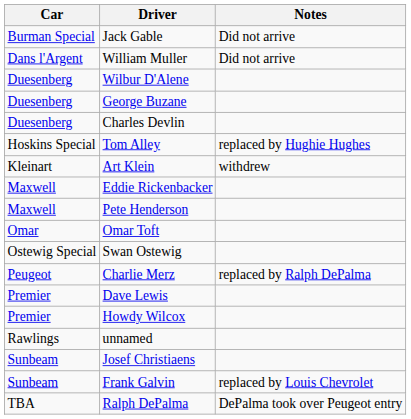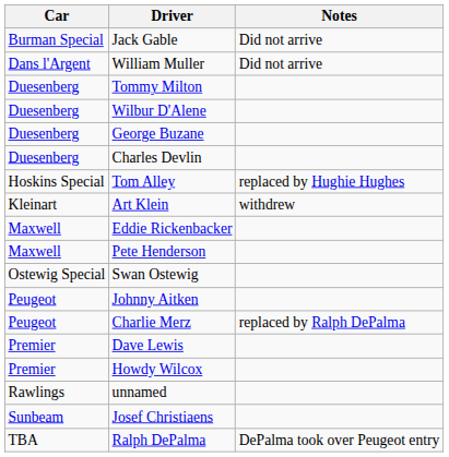 <table class="wikitable">
 <tr>
 <th>Car</th>
 <th>Driver</th>
 <th>Notes</th>
 </tr>
 <tr>
 <td><a href='#'>Burman Special</a></td>
 <td> Jack Gable</td>
 <td>Did not arrive</td>
 </tr>
 <tr>
 <td><a href='#'>Dans l'Argent</a></td>
 <td> William Muller</td>
 <td>Did not arrive</td>
+</tr>
+<tr>
+<td><a href='#'>Duesenberg</a></td>
+<td> <a href='#'>Tommy Milton</a></td>
+<td></td>
 </tr>
 <tr>
 <td><a href='#'>Duesenberg</a></td>
 <td> <a href='#'>Wilbur D'Alene</a></td>
 <td></td>
 </tr>
 <tr>
 <td><a href='#'>Duesenberg</a></td>
 <td> <a href='#'>George Buzane</a></td>
 <td></td>
 </tr>
 <tr>
 <td><a href='#'>Duesenberg</a></td>
 <td> Charles Devlin</td>
 <td></td>
 </tr>
 <tr>
 <td>Hoskins Special</td>
 <td> <a href='#'>Tom Alley</a></td>
 <td>replaced by <a href='#'>Hughie Hughes</a></td>
 </tr>
 <tr>
 <td>Kleinart</td>
 <td> <a href='#'>Art Klein</a></td>
 <td>withdrew</td>
 </tr>
 <tr>
 <td><a href='#'>Maxwell</a></td>
 <td> <a href='#'>Eddie Rickenbacker</a></td>
 <td></td>
 </tr>
 <tr>
 <td><a href='#'>Maxwell</a></td>
 <td> <a href='#'>Pete Henderson</a></td>
 <td></td>
 </tr>
 <tr>
-<td><a href='#'>Omar</a></td>
-<td> <a href='#'>Omar Toft</a></td>
+<td>Ostewig Special</td>
+<td> Swan Ostewig</td>
 <td></td>
 </tr>
 <tr>
-<td>Ostewig Special</td>
-<td> Swan Ostewig</td>
+<td><a href='#'>Peugeot</a></td>
+<td> <a href='#'>Johnny Aitken</a></td>
 <td></td>
 </tr>
 <tr>
 <td><a href='#'>Peugeot</a></td>
 <td> <a href='#'>Charlie Merz</a></td>
 <td>replaced by <a href='#'>Ralph DePalma</a></td>
 </tr>
 <tr>
 <td><a href='#'>Premier</a></td>
 <td> <a href='#'>Dave Lewis</a></td>
 <td></td>
 </tr>
 <tr>
 <td><a href='#'>Premier</a></td>
 <td> <a href='#'>Howdy Wilcox</a></td>
 <td></td>
 </tr>
 <tr>
 <td>Rawlings</td>
 <td>unnamed</td>
 <td></td>
 </tr>
 <tr>
 <td><a href='#'>Sunbeam</a></td>
 <td> <a href='#'>Josef Christiaens</a></td>
 <td></td>
 </tr>
 <tr>
-<td><a href='#'>Sunbeam</a></td>
-<td> <a href='#'>Frank Galvin</a></td>
-<td>replaced by <a href='#'>Louis Chevrolet</a></td>
-</tr>
-<tr>
 <td>TBA</td>
 <td> <a href='#'>Ralph DePalma</a></td>
 <td>DePalma took over Peugeot entry</td>
 </tr>
 </table>
